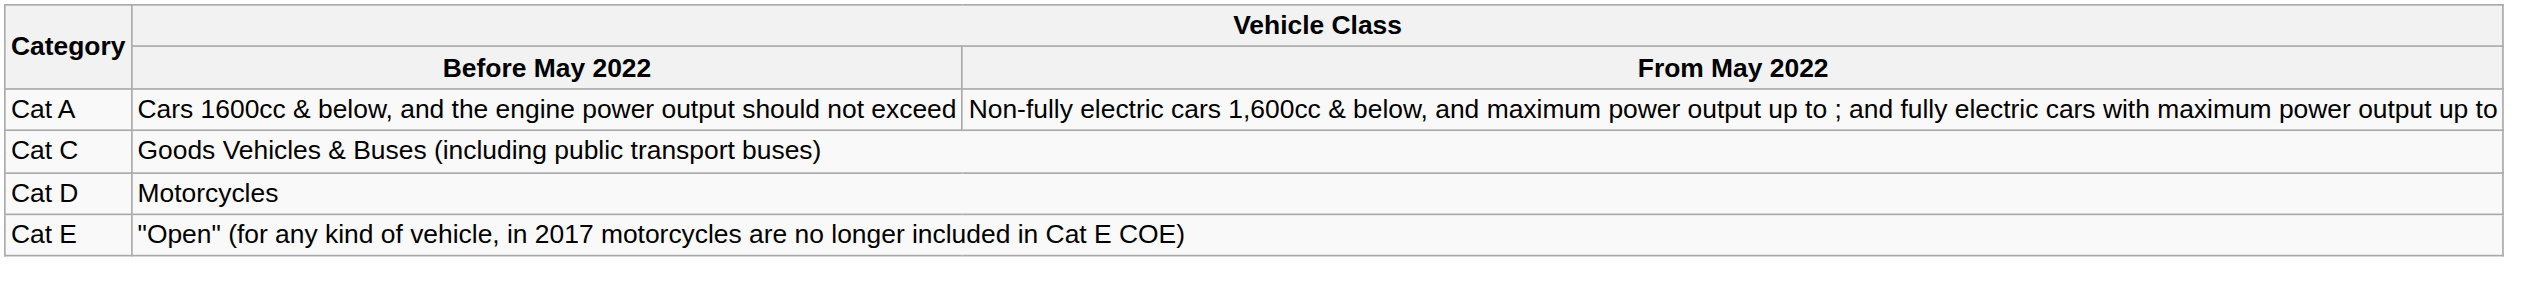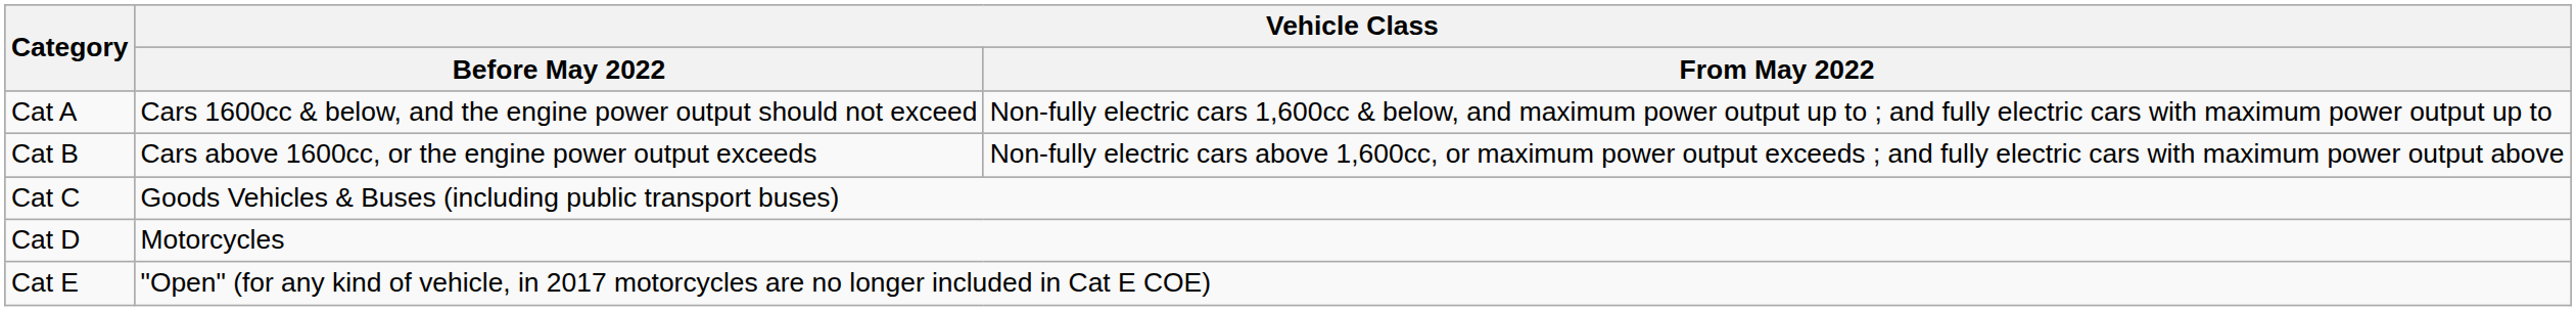 <table class="wikitable">
 <tr>
 <th rowspan=2>Category</th>
 <th colspan=2>Vehicle Class</th>
 </tr>
 <tr>
 <th>Before May 2022</th>
 <th>From May 2022</th>
 </tr>
 <tr>
 <td>Cat A</td>
 <td>Cars 1600cc & below, and the engine power output should not exceed </td>
 <td>Non-fully electric cars 1,600cc & below, and maximum power output up to ; and fully electric cars with maximum power output up to </td>
 </tr>
 <tr>
+<td>Cat B</td>
+<td>Cars above 1600cc, or the engine power output exceeds </td>
+<td>Non-fully electric cars above 1,600cc, or maximum power output exceeds ; and fully electric cars with maximum power output above </td>
+</tr>
+<tr>
 <td>Cat C</td>
 <td colspan=2>Goods Vehicles & Buses (including public transport buses)</td>
 </tr>
 <tr>
 <td>Cat D</td>
 <td colspan=2>Motorcycles</td>
 </tr>
 <tr>
 <td>Cat E</td>
 <td colspan=2>"Open" (for any kind of vehicle, in 2017 motorcycles are no longer included in Cat E COE)</td>
 </tr>
 </table>
